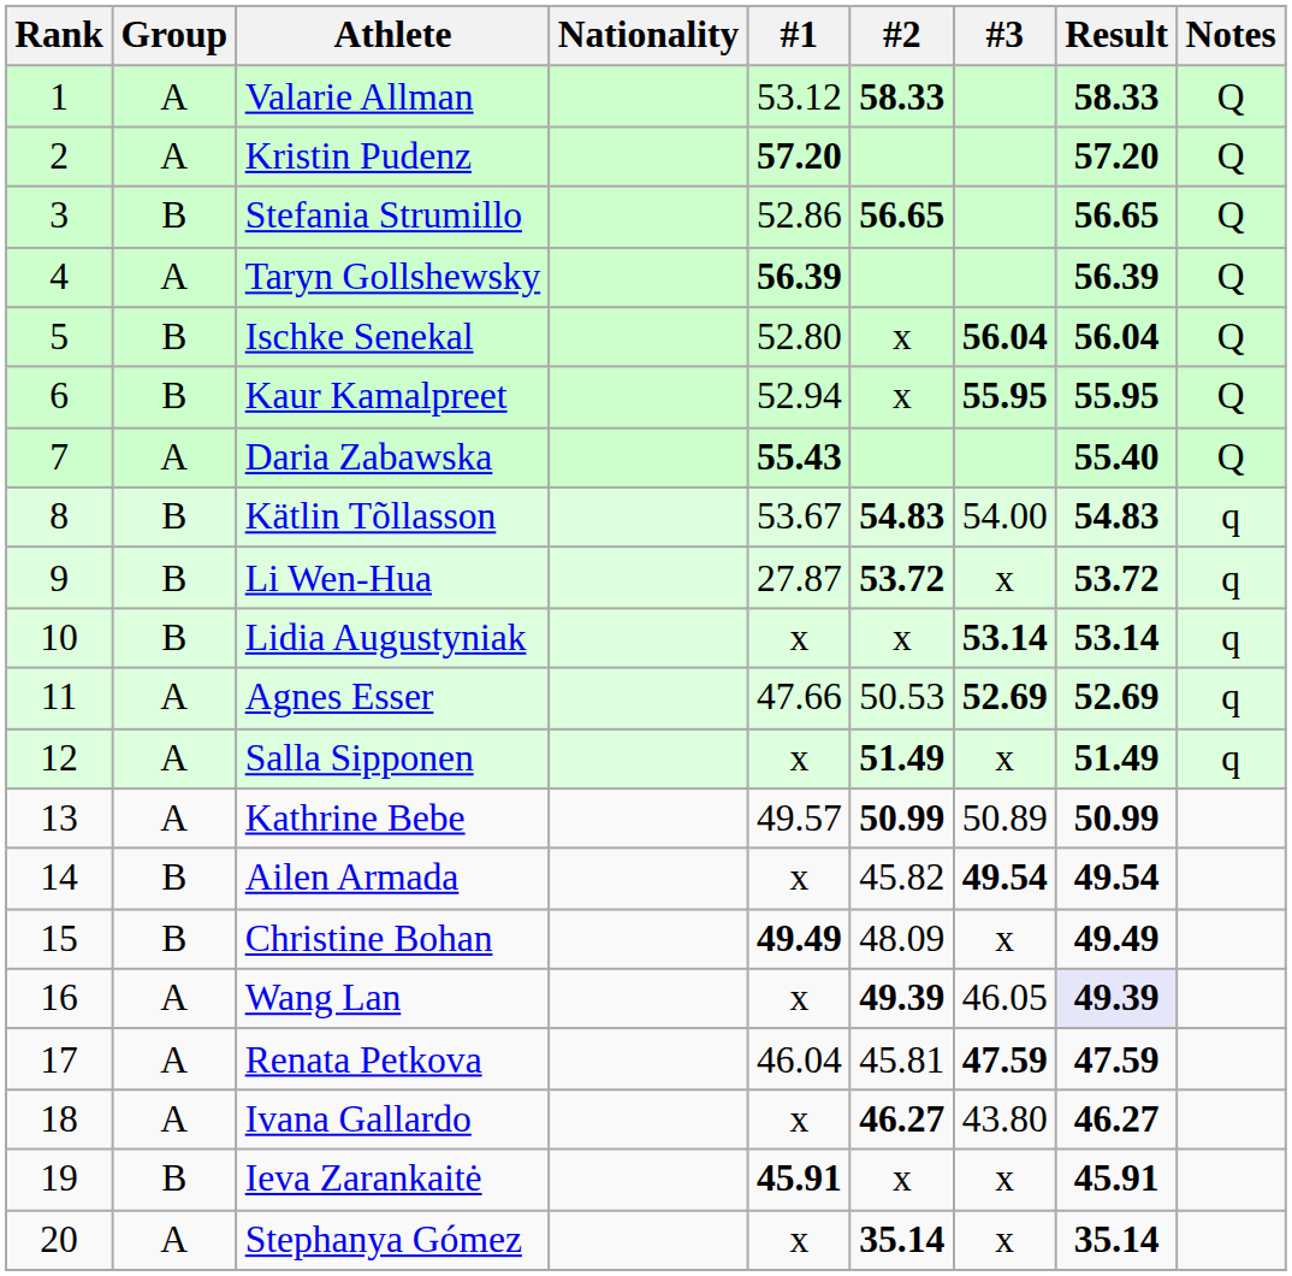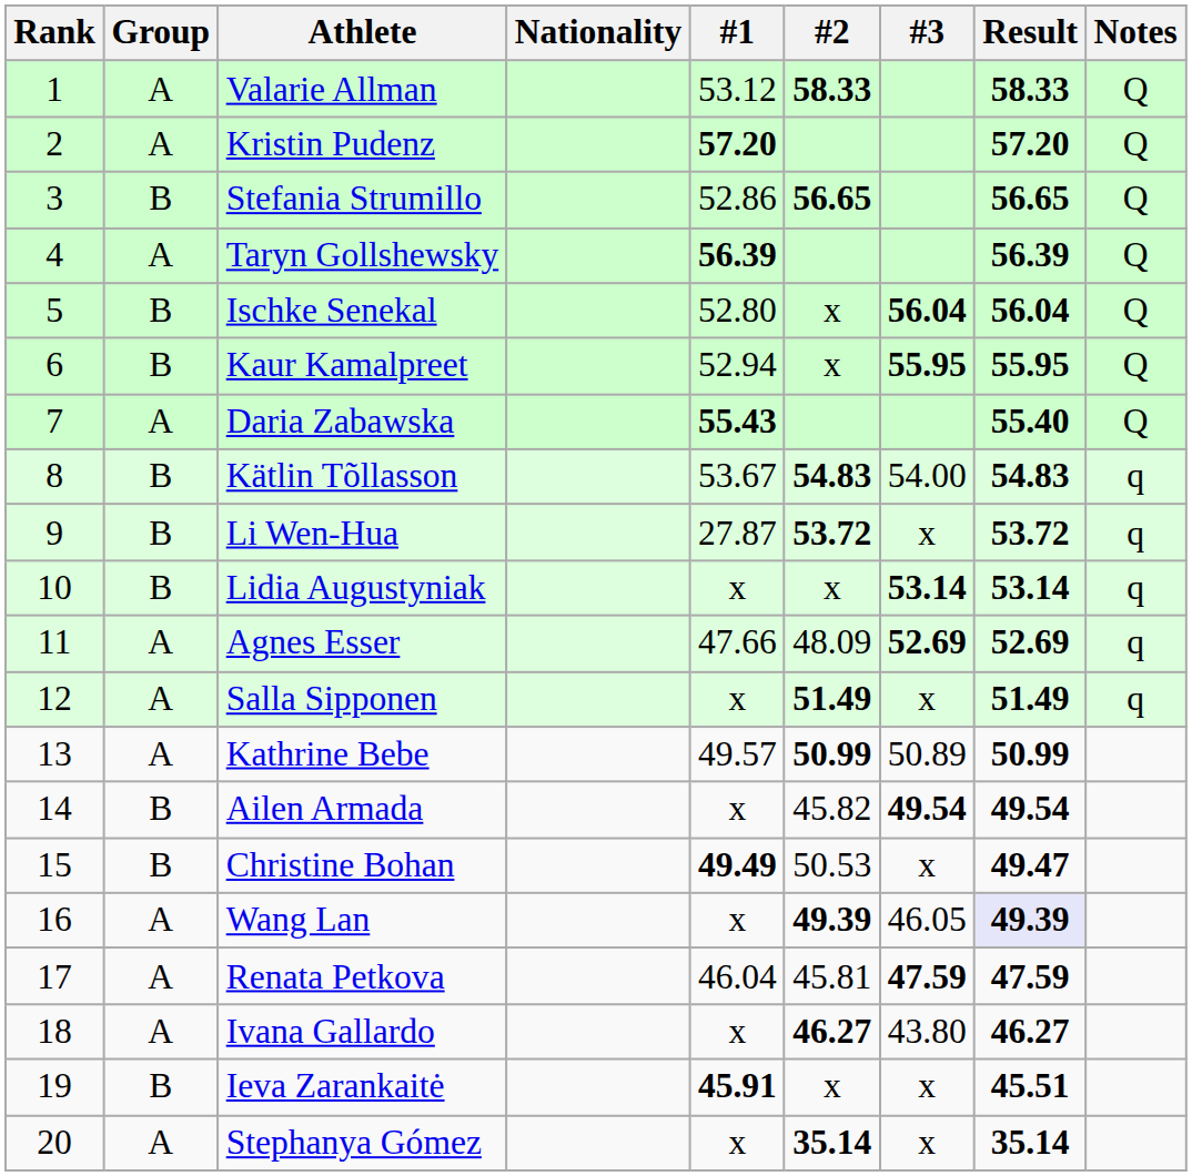 <table class="wikitable sortable" style="text-align:center">
 <tr>
 <th>Rank</th>
 <th>Group</th>
 <th>Athlete</th>
 <th>Nationality</th>
 <th>#1</th>
 <th>#2</th>
 <th>#3</th>
 <th>Result</th>
 <th>Notes</th>
 </tr>
 <tr bgcolor=ccffcc>
 <td>1</td>
 <td>A</td>
 <td align="left"><a href='#'>Valarie Allman</a></td>
 <td align=left></td>
 <td>53.12</td>
 <td><strong>58.33</strong></td>
 <td></td>
 <td><strong>58.33</strong></td>
 <td>Q</td>
 </tr>
 <tr bgcolor=ccffcc>
 <td>2</td>
 <td>A</td>
 <td align="left"><a href='#'>Kristin Pudenz</a></td>
 <td align=left></td>
 <td><strong>57.20</strong></td>
 <td></td>
 <td></td>
 <td><strong>57.20</strong></td>
 <td>Q</td>
 </tr>
 <tr bgcolor=ccffcc>
 <td>3</td>
 <td>B</td>
 <td align="left"><a href='#'>Stefania Strumillo</a></td>
 <td align=left></td>
 <td>52.86</td>
 <td><strong>56.65</strong></td>
 <td></td>
 <td><strong>56.65</strong></td>
 <td>Q</td>
 </tr>
 <tr bgcolor=ccffcc>
 <td>4</td>
 <td>A</td>
 <td align="left"><a href='#'>Taryn Gollshewsky</a></td>
 <td align=left></td>
 <td><strong>56.39</strong></td>
 <td></td>
 <td></td>
 <td><strong>56.39</strong></td>
 <td>Q</td>
 </tr>
 <tr bgcolor=ccffcc>
 <td>5</td>
 <td>B</td>
 <td align="left"><a href='#'>Ischke Senekal</a></td>
 <td align=left></td>
 <td>52.80</td>
 <td>x</td>
 <td><strong>56.04</strong></td>
 <td><strong>56.04</strong></td>
 <td>Q</td>
 </tr>
 <tr bgcolor=ccffcc>
 <td>6</td>
 <td>B</td>
 <td align="left"><a href='#'>Kaur Kamalpreet</a></td>
 <td align=left></td>
 <td>52.94</td>
 <td>x</td>
 <td><strong>55.95</strong></td>
 <td><strong>55.95</strong></td>
 <td>Q</td>
 </tr>
 <tr bgcolor=ccffcc>
 <td>7</td>
 <td>A</td>
 <td align="left"><a href='#'>Daria Zabawska</a></td>
 <td align=left></td>
 <td><strong>55.43</strong></td>
 <td></td>
 <td></td>
 <td><strong>55.40</strong></td>
 <td>Q</td>
 </tr>
 <tr bgcolor=ddffdd>
 <td>8</td>
 <td>B</td>
 <td align="left"><a href='#'>Kätlin Tõllasson</a></td>
 <td align=left></td>
 <td>53.67</td>
 <td><strong>54.83</strong></td>
 <td>54.00</td>
 <td><strong>54.83</strong></td>
 <td>q</td>
 </tr>
 <tr bgcolor=ddffdd>
 <td>9</td>
 <td>B</td>
 <td align="left"><a href='#'>Li Wen-Hua</a></td>
 <td align=left></td>
 <td>27.87</td>
 <td><strong>53.72</strong></td>
 <td>x</td>
 <td><strong>53.72</strong></td>
 <td>q</td>
 </tr>
 <tr bgcolor=ddffdd>
 <td>10</td>
 <td>B</td>
 <td align="left"><a href='#'>Lidia Augustyniak</a></td>
 <td align=left></td>
 <td>x</td>
 <td>x</td>
 <td><strong>53.14</strong></td>
 <td><strong>53.14</strong></td>
 <td>q</td>
 </tr>
 <tr bgcolor=ddffdd>
 <td>11</td>
 <td>A</td>
 <td align="left"><a href='#'>Agnes Esser</a></td>
 <td align=left></td>
 <td>47.66</td>
-<td>50.53</td>
+<td>48.09</td>
 <td><strong>52.69</strong></td>
 <td><strong>52.69</strong></td>
 <td>q</td>
 </tr>
 <tr bgcolor=ddffdd>
 <td>12</td>
 <td>A</td>
 <td align="left"><a href='#'>Salla Sipponen</a></td>
 <td align=left></td>
 <td>x</td>
 <td><strong>51.49</strong></td>
 <td>x</td>
 <td><strong>51.49</strong></td>
 <td>q</td>
 </tr>
 <tr>
 <td>13</td>
 <td>A</td>
 <td align="left"><a href='#'>Kathrine Bebe</a></td>
 <td align=left></td>
 <td>49.57</td>
 <td><strong>50.99</strong></td>
 <td>50.89</td>
 <td><strong>50.99</strong></td>
 <td></td>
 </tr>
 <tr>
 <td>14</td>
 <td>B</td>
 <td align="left"><a href='#'>Ailen Armada</a></td>
 <td align=left></td>
 <td>x</td>
 <td>45.82</td>
 <td><strong>49.54</strong></td>
 <td><strong>49.54</strong></td>
 <td></td>
 </tr>
 <tr>
 <td>15</td>
 <td>B</td>
 <td align="left"><a href='#'>Christine Bohan</a></td>
 <td align=left></td>
 <td><strong>49.49</strong></td>
-<td>48.09</td>
+<td>50.53</td>
 <td>x</td>
-<td><strong>49.49</strong></td>
+<td><strong>49.47</strong></td>
 <td></td>
 </tr>
 <tr>
 <td>16</td>
 <td>A</td>
 <td align="left"><a href='#'>Wang Lan</a></td>
 <td align=left></td>
 <td>x</td>
 <td><strong>49.39</strong></td>
 <td>46.05</td>
 <td style="background: lavender;"><strong>49.39</strong></td>
 <td></td>
 </tr>
 <tr>
 <td>17</td>
 <td>A</td>
 <td align="left"><a href='#'>Renata Petkova</a></td>
 <td align=left></td>
 <td>46.04</td>
 <td>45.81</td>
 <td><strong>47.59</strong></td>
 <td><strong>47.59</strong></td>
 <td></td>
 </tr>
 <tr>
 <td>18</td>
 <td>A</td>
 <td align="left"><a href='#'>Ivana Gallardo</a></td>
 <td align=left></td>
 <td>x</td>
 <td><strong>46.27</strong></td>
 <td>43.80</td>
 <td><strong>46.27</strong></td>
 <td></td>
 </tr>
 <tr>
 <td>19</td>
 <td>B</td>
 <td align="left"><a href='#'>Ieva Zarankaitė</a></td>
 <td align=left></td>
 <td><strong>45.91</strong></td>
 <td>x</td>
 <td>x</td>
-<td><strong>45.91</strong></td>
+<td><strong>45.51</strong></td>
 <td></td>
 </tr>
 <tr>
 <td>20</td>
 <td>A</td>
 <td align="left"><a href='#'>Stephanya Gómez</a></td>
 <td align=left></td>
 <td>x</td>
 <td><strong>35.14</strong></td>
 <td>x</td>
 <td><strong>35.14</strong></td>
 <td></td>
 </tr>
 </table>
